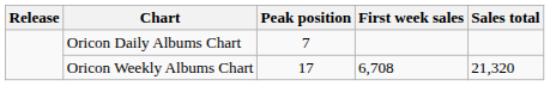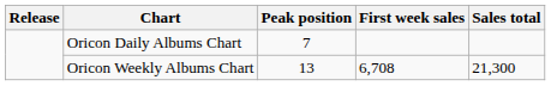 <table class="wikitable">
 <tr>
 <th>Release</th>
 <th>Chart</th>
 <th>Peak position</th>
 <th>First week sales</th>
 <th>Sales total</th>
 </tr>
 <tr>
 <td rowspan="2"></td>
 <td>Oricon Daily Albums Chart</td>
 <td align="center">7</td>
 <td></td>
 <td></td>
 </tr>
 <tr>
 <td>Oricon Weekly Albums Chart</td>
-<td align="center">17</td>
+<td align="center">13</td>
 <td>6,708</td>
-<td>21,320</td>
+<td>21,300</td>
 </tr>
 </table>
